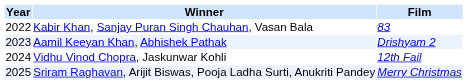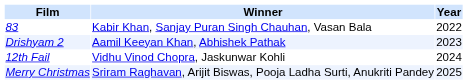 <table cellspacing="1" cellpadding="1" border="0">
 <tr bgcolor="#d1e4fd">
+<th>Film</th>
+<th>Winner</th>
 <th>Year</th>
-<th>Winner</th>
-<th>Film</th>
 </tr>
 <tr>
+<td><a href='#'><em>83</em></a></td>
+<td><a href='#'>Kabir Khan</a>, <a href='#'>Sanjay Puran Singh Chauhan</a>, Vasan Bala</td>
 <td>2022</td>
-<td><a href='#'>Kabir Khan</a>, <a href='#'>Sanjay Puran Singh Chauhan</a>, Vasan Bala</td>
-<td><a href='#'><em>83</em></a></td>
 </tr>
 <tr bgcolor="#edf3fe">
+<td><a href='#'><em>Drishyam 2</em></a></td>
+<td><a href='#'>Aamil Keeyan Khan</a>, <a href='#'>Abhishek Pathak</a></td>
 <td>2023</td>
-<td><a href='#'>Aamil Keeyan Khan</a>, <a href='#'>Abhishek Pathak</a></td>
-<td><a href='#'><em>Drishyam 2</em></a></td>
 </tr>
 <tr>
+<td><em><a href='#'>12th Fail</a></em></td>
+<td><a href='#'>Vidhu Vinod Chopra</a>, Jaskunwar Kohli</td>
 <td>2024</td>
-<td><a href='#'>Vidhu Vinod Chopra</a>, Jaskunwar Kohli</td>
-<td><em><a href='#'>12th Fail</a></em></td>
 </tr>
 <tr bgcolor="#edf3fe">
+<td><em><a href='#'>Merry Christmas</a></em></td>
+<td><a href='#'>Sriram Raghavan</a>, Arijit Biswas, Pooja Ladha Surti, Anukriti Pandey</td>
 <td>2025</td>
-<td><a href='#'>Sriram Raghavan</a>, Arijit Biswas, Pooja Ladha Surti, Anukriti Pandey</td>
-<td><em><a href='#'>Merry Christmas</a></em></td>
 </tr>
 </table>
